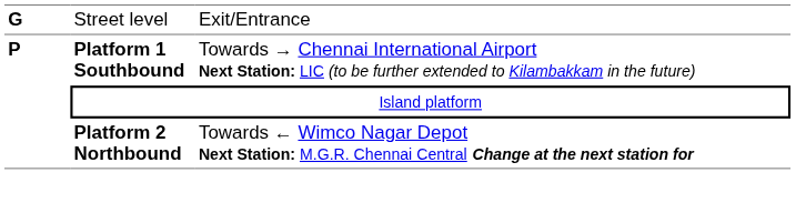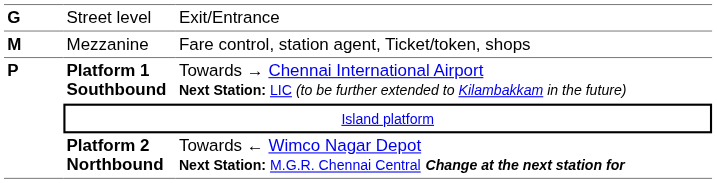 <table border="0" cellspacing="0" cellpadding="3" table>
 <tr>
 <td style="border-top:solid 1px gray;border-bottom:solid 1px gray;" width="50" valign="top"><strong>G</strong></td>
 <td style="border-top:solid 1px gray;border-bottom:solid 1px gray;" width="100" valign="top">Street level</td>
 <td style="border-top:solid 1px gray;border-bottom:solid 1px gray;" width="390" valign="top">Exit/Entrance</td>
+</tr>
+<tr>
+<td style="border-bottom:solid 1px gray;"><strong>M</strong></td>
+<td style="border-bottom:solid 1px gray;">Mezzanine</td>
+<td style="border-bottom:solid 1px gray;">Fare control, station agent, Ticket/token, shops</td>
 </tr>
 <tr>
 <td rowspan="3" style="border-bottom:solid 1px gray;" width="50" valign="top"><strong>P</strong></td>
 <td style="border-bottom:solid 1px white;" width="100"><span><strong>Platform 1</strong><br><strong>Southbound</strong></span></td>
 <td style="border-bottom:solid 1px white;" width="500">Towards → <a href='#'>Chennai International Airport</a><br><small><strong>Next Station:</strong> <a href='#'>LIC</a> <em>(to be further extended to <a href='#'>Kilambakkam</a> in the future)</em></small></td>
 </tr>
 <tr>
 <td colspan="2" style="border-top:solid 2px black;border-right:solid 2px black;border-left:solid 2px black;border-bottom:solid 2px black;text-align:center;"><small><a href='#'>Island platform</a></small></td>
 </tr>
 <tr>
 <td style="border-bottom:solid 1px gray;" width="100"><span><strong>Platform 2</strong><br><strong>Northbound</strong></span></td>
 <td style="border-bottom:solid 1px gray;" width="500">Towards ← <a href='#'>Wimco Nagar Depot</a><br><small><strong>Next Station:</strong> <a href='#'>M.G.R. Chennai Central</a></small> <small><strong><em>Change at the next station for </em></strong></small></td>
 </tr>
 </table>
